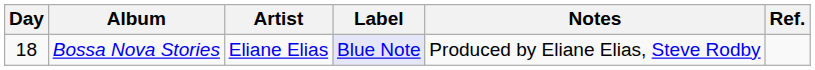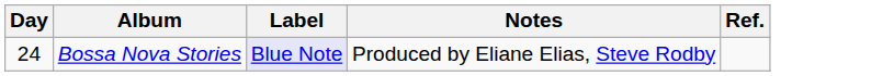 <table class="wikitable">
 <tr>
 <th>Day</th>
 <th>Album</th>
-<th>Artist</th>
 <th>Label</th>
 <th>Notes</th>
 <th>Ref.</th>
 </tr>
 <tr>
-<td rowspan="1" style="text-align:center;">18</td>
+<td rowspan="1" style="text-align:center;">24</td>
 <td><em><a href='#'>Bossa Nova Stories</a></em></td>
-<td><a href='#'>Eliane Elias</a></td>
 <td style="background: lavender;"><a href='#'>Blue Note</a></td>
 <td>Produced by Eliane Elias, <a href='#'>Steve Rodby</a></td>
 <td style="text-align:center;"></td>
 </tr>
 </table>
